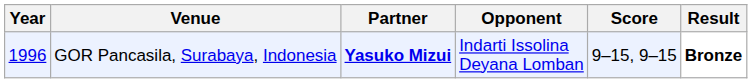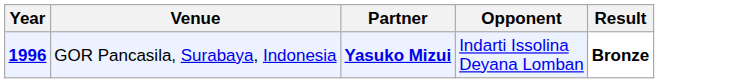 <table class="sortable wikitable" style="font-size: 90%;">
 <tr>
 <th>Year</th>
 <th>Venue</th>
 <th>Partner</th>
 <th>Opponent</th>
-<th>Score</th>
 <th>Result</th>
 </tr>
 <tr style="background:#ECF2FF">
-<td align="center"><a href='#'>1996</a></td>
+<td align="center"><strong><a href='#'>1996</a></strong></td>
 <td align="left">GOR Pancasila, <a href='#'>Surabaya</a>, <a href='#'>Indonesia</a></td>
 <td align="left"><strong> <a href='#'>Yasuko Mizui</a></strong></td>
 <td align="left"> <a href='#'>Indarti Issolina</a> <br>  <a href='#'>Deyana Lomban</a></td>
-<td align="left">9–15, 9–15</td>
 <td style="text-align:left; background:white"> <strong>Bronze</strong></td>
 </tr>
 </table>
